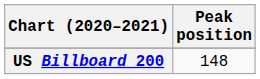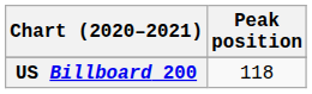 <table class="wikitable sortable plainrowheaders" style="text-align:center">
 <tr>
 <th scope="col">Chart (2020–2021)</th>
 <th scope="col">Peak<br>position</th>
 </tr>
 <tr>
 </tr>
 <tr>
 </tr>
 <tr>
 </tr>
 <tr>
 </tr>
 <tr>
 </tr>
 <tr>
 </tr>
 <tr>
 <th scope="row">US <a href='#'><em>Billboard</em> 200</a></th>
-<td>148</td>
+<td>118</td>
 </tr>
 </table>
